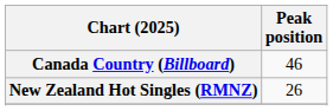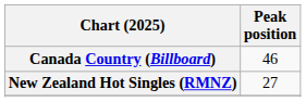 <table class="wikitable sortable plainrowheaders" style="text-align:center">
 <tr>
 <th scope="col">Chart (2025)</th>
 <th scope="col">Peak<br>position</th>
 </tr>
 <tr>
 <th scope="row">Canada <a href='#'>Country</a> (<em><a href='#'>Billboard</a></em>)</th>
 <td>46</td>
 </tr>
 <tr>
 <th scope="row">New Zealand Hot Singles (<a href='#'>RMNZ</a>)</th>
-<td>26</td>
+<td>27</td>
 </tr>
 <tr>
 </tr>
 <tr>
 </tr>
 <tr>
 </tr>
 </table>
